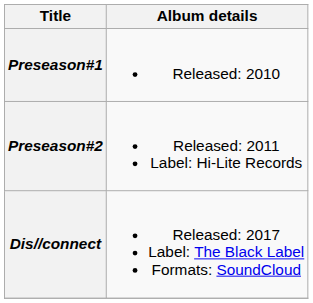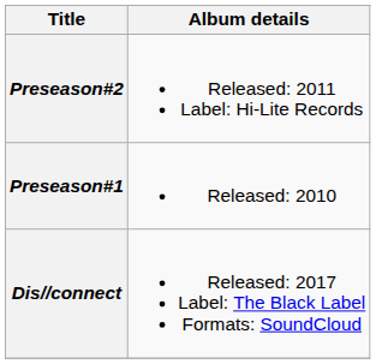 <table class="wikitable plainrowheaders" style="text-align:center;">
 <tr>
 <th scope="col">Title</th>
 <th scope="col">Album details</th>
 </tr>
 <tr>
+<th scope="row"><em>Preseason#2</em></th>
+<td><br><ul><li>Released: 2011</li><li>Label: Hi-Lite Records</li></ul></td>
+</tr>
+<tr>
 <th scope="row"><em>Preseason#1</em></th>
 <td><br><ul><li>Released: 2010</li></ul></td>
-</tr>
-<tr>
-<th scope="row"><em>Preseason#2</em></th>
-<td><br><ul><li>Released: 2011</li><li>Label: Hi-Lite Records</li></ul></td>
 </tr>
 <tr>
 <th scope="row"><em>Dis//connect</em><br></th>
 <td><br><ul><li>Released: 2017</li><li>Label: <a href='#'>The Black Label</a></li><li>Formats: <a href='#'>SoundCloud</a></li></ul></td>
 </tr>
 <tr>
 </tr>
 </table>
